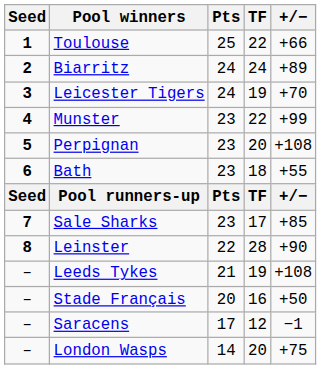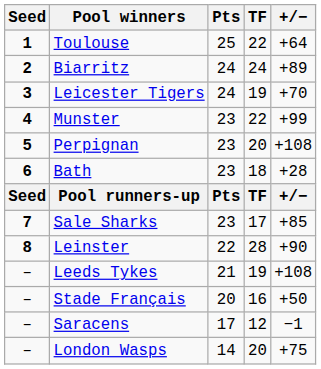 <table class="wikitable" style="text-align:center">
 <tr>
 <th>Seed</th>
 <th>Pool winners</th>
 <th>Pts</th>
 <th>TF</th>
 <th>+/−</th>
 </tr>
 <tr>
 <td><strong>1</strong></td>
 <td align=left> <a href='#'>Toulouse</a></td>
 <td>25</td>
 <td>22</td>
-<td>+66</td>
+<td>+64</td>
 </tr>
 <tr>
 <td><strong>2</strong></td>
 <td align=left> <a href='#'>Biarritz</a></td>
 <td>24</td>
 <td>24</td>
 <td>+89</td>
 </tr>
 <tr>
 <td><strong>3</strong></td>
 <td align=left> <a href='#'>Leicester Tigers</a></td>
 <td>24</td>
 <td>19</td>
 <td>+70</td>
 </tr>
 <tr>
 <td><strong>4</strong></td>
 <td align=left> <a href='#'>Munster</a></td>
 <td>23</td>
 <td>22</td>
 <td>+99</td>
 </tr>
 <tr>
 <td><strong>5</strong></td>
 <td align=left> <a href='#'>Perpignan</a></td>
 <td>23</td>
 <td>20</td>
 <td>+108</td>
 </tr>
 <tr>
 <td><strong>6</strong></td>
 <td align=left> <a href='#'>Bath</a></td>
 <td>23</td>
 <td>18</td>
-<td>+55</td>
+<td>+28</td>
 </tr>
 <tr>
 <th>Seed</th>
 <th>Pool runners-up</th>
 <th>Pts</th>
 <th>TF</th>
 <th>+/−</th>
 </tr>
 <tr>
 <td><strong>7</strong></td>
 <td align=left> <a href='#'>Sale Sharks</a></td>
 <td>23</td>
 <td>17</td>
 <td>+85</td>
 </tr>
 <tr>
 <td><strong>8</strong></td>
 <td align=left> <a href='#'>Leinster</a></td>
 <td>22</td>
 <td>28</td>
 <td>+90</td>
 </tr>
 <tr>
 <td>–</td>
 <td align=left> <a href='#'>Leeds Tykes</a></td>
 <td>21</td>
 <td>19</td>
 <td>+108</td>
 </tr>
 <tr>
 <td>–</td>
 <td align=left> <a href='#'>Stade Français</a></td>
 <td>20</td>
 <td>16</td>
 <td>+50</td>
 </tr>
 <tr>
 <td>–</td>
 <td align=left> <a href='#'>Saracens</a></td>
 <td>17</td>
 <td>12</td>
 <td>−1</td>
 </tr>
 <tr>
 <td>–</td>
 <td align=left> <a href='#'>London Wasps</a></td>
 <td>14</td>
 <td>20</td>
 <td>+75</td>
 </tr>
 </table>
